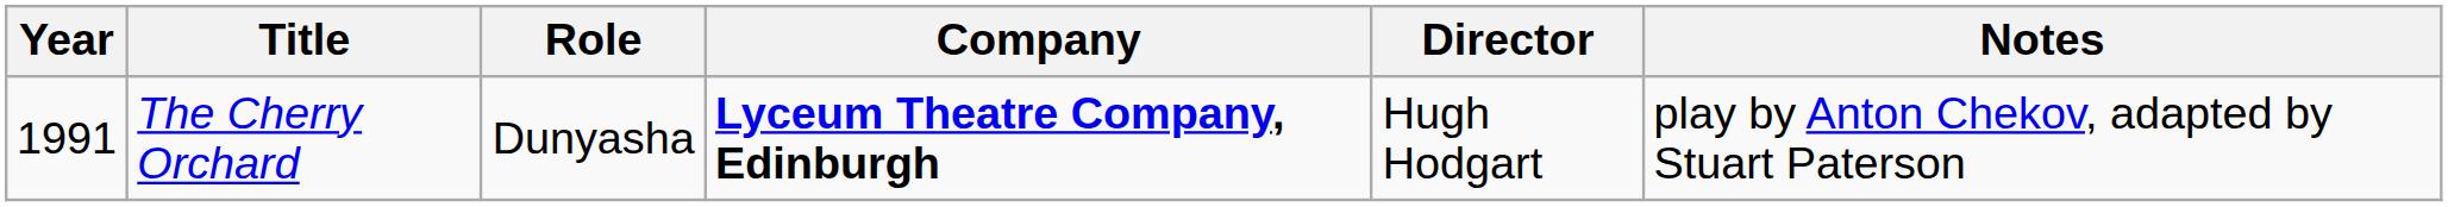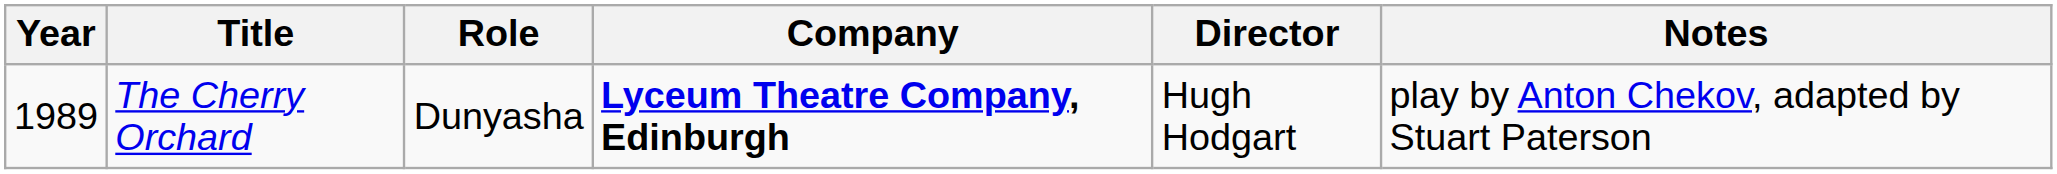 <table class="wikitable">
 <tr>
 <th>Year</th>
 <th>Title</th>
 <th>Role</th>
 <th>Company</th>
 <th>Director</th>
 <th>Notes</th>
 </tr>
 <tr>
-<td>1991</td>
+<td>1989</td>
 <td><em><a href='#'>The Cherry Orchard</a></em></td>
 <td>Dunyasha</td>
 <td><strong><a href='#'>Lyceum Theatre Company</a>, Edinburgh</strong></td>
 <td>Hugh Hodgart</td>
 <td>play by <a href='#'>Anton Chekov</a>, adapted by Stuart Paterson</td>
 </tr>
 </table>
